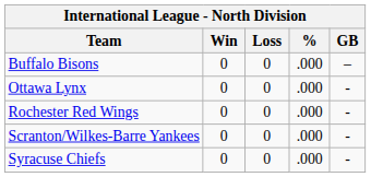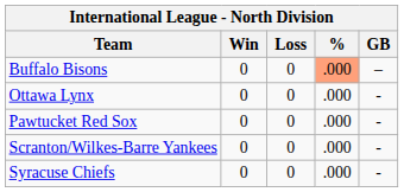 <table class="wikitable">
 <tr>
 <th colspan="5">International League - North Division</th>
 </tr>
 <tr>
 <th width="55%">Team</th>
 <th>Win</th>
 <th>Loss</th>
 <th>%</th>
 <th>GB</th>
 </tr>
 <tr align=center>
 <td align=left><a href='#'>Buffalo Bisons</a></td>
 <td>0</td>
 <td>0</td>
-<td>.000</td>
+<td style="background: lightsalmon;">.000</td>
 <td>–</td>
 </tr>
 <tr align=center>
 <td align=left><a href='#'>Ottawa Lynx</a></td>
 <td>0</td>
 <td>0</td>
 <td>.000</td>
 <td>-</td>
 </tr>
 <tr align=center>
-<td align=left><a href='#'>Rochester Red Wings</a></td>
+<td align=left><a href='#'>Pawtucket Red Sox</a></td>
 <td>0</td>
 <td>0</td>
 <td>.000</td>
 <td>-</td>
 </tr>
 <tr align=center>
 <td align=left><a href='#'>Scranton/Wilkes-Barre Yankees</a></td>
 <td>0</td>
 <td>0</td>
 <td>.000</td>
 <td>-</td>
 </tr>
 <tr align=center>
 <td align=left><a href='#'>Syracuse Chiefs</a></td>
 <td>0</td>
 <td>0</td>
 <td>.000</td>
 <td>-</td>
 </tr>
 </table>
